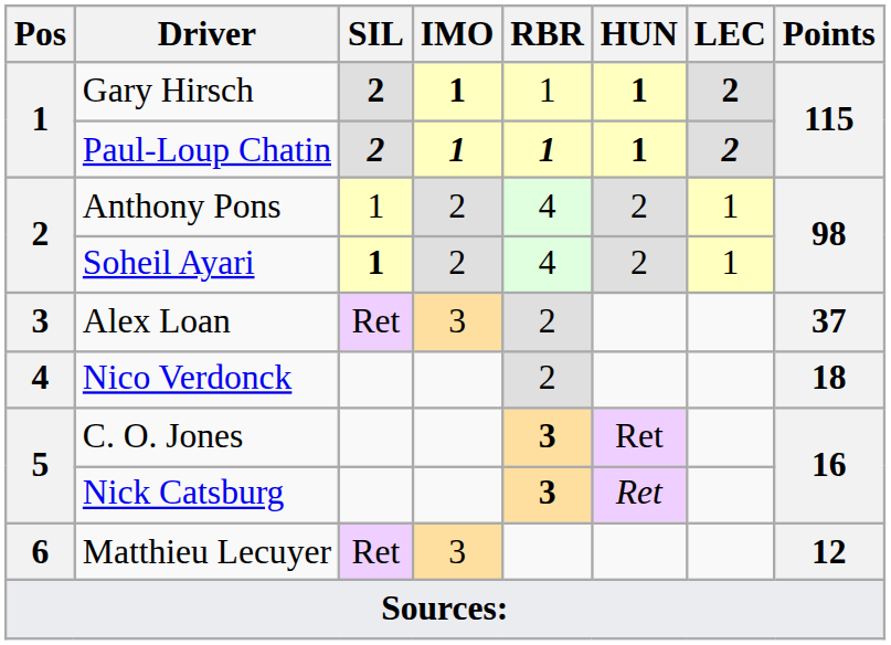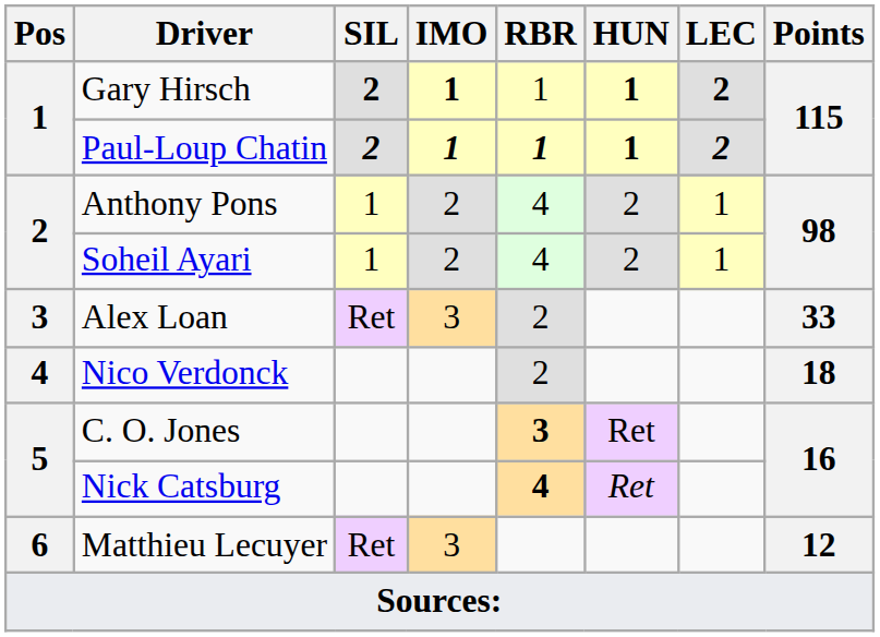 <table class="wikitable" style="font-size: 85%; text-align:center">
 <tr>
 <th>Pos</th>
 <th>Driver</th>
 <th>SIL<br></th>
 <th>IMO<br></th>
 <th>RBR<br></th>
 <th>HUN<br></th>
 <th>LEC<br></th>
 <th>Points</th>
 </tr>
 <tr>
 <th rowspan=2>1</th>
 <td align=left> Gary Hirsch</td>
 <td style="background:#DFDFDF;"><strong>2</strong></td>
 <td style="background:#FFFFBF;"><strong>1</strong></td>
 <td style="background:#FFFFBF;">1</td>
 <td style="background:#FFFFBF;"><strong>1</strong></td>
 <td style="background:#DFDFDF;"><strong>2</strong></td>
 <th rowspan="2">115</th>
 </tr>
 <tr>
 <td align=left> <a href='#'>Paul-Loup Chatin</a></td>
 <td style="background:#DFDFDF;"><strong><em>2</em></strong></td>
 <td style="background:#FFFFBF;"><strong><em>1</em></strong></td>
 <td style="background:#FFFFBF;"><strong><em>1</em></strong></td>
 <td style="background:#FFFFBF;"><strong>1</strong></td>
 <td style="background:#DFDFDF;"><strong><em>2</em></strong></td>
 </tr>
 <tr>
 <th rowspan=2>2</th>
 <td align=left> Anthony Pons</td>
 <td style="background:#FFFFBF;">1</td>
 <td style="background:#DFDFDF;">2</td>
 <td style="background:#DFFFDF;">4</td>
 <td style="background:#DFDFDF;">2</td>
 <td style="background:#FFFFBF;">1</td>
 <th rowspan="2">98</th>
 </tr>
 <tr>
 <td align=left> <a href='#'>Soheil Ayari</a></td>
-<td style="background:#FFFFBF;"><strong>1</strong></td>
+<td style="background:#FFFFBF;">1</td>
 <td style="background:#DFDFDF;">2</td>
 <td style="background:#DFFFDF;">4</td>
 <td style="background:#DFDFDF;">2</td>
 <td style="background:#FFFFBF;">1</td>
 </tr>
 <tr>
 <th>3</th>
 <td align=left> Alex Loan</td>
 <td style="background:#EFCFFF;">Ret</td>
 <td style="background:#FFDF9F;">3</td>
 <td style="background:#DFDFDF;">2</td>
 <td></td>
 <td></td>
-<th>37</th>
+<th>33</th>
 </tr>
 <tr>
 <th>4</th>
 <td align=left> <a href='#'>Nico Verdonck</a></td>
 <td></td>
 <td></td>
 <td style="background:#DFDFDF;">2</td>
 <td></td>
 <td></td>
 <th>18</th>
 </tr>
 <tr>
 <th rowspan=2>5</th>
 <td align=left> C. O. Jones</td>
 <td></td>
 <td></td>
 <td style="background:#FFDF9F;"><strong>3</strong></td>
 <td style="background:#EFCFFF;">Ret</td>
 <td></td>
 <th rowspan="2">16</th>
 </tr>
 <tr>
 <td align=left> <a href='#'>Nick Catsburg</a></td>
 <td></td>
 <td></td>
-<td style="background:#FFDF9F;"><strong>3</strong></td>
+<td style="background:#FFDF9F;"><strong>4</strong></td>
 <td style="background:#EFCFFF;"><em>Ret</em></td>
 <td></td>
 </tr>
 <tr>
 <th>6</th>
 <td align=left> Matthieu Lecuyer</td>
 <td style="background:#EFCFFF;">Ret</td>
 <td style="background:#FFDF9F;">3</td>
 <td></td>
 <td></td>
 <td></td>
 <th>12</th>
 </tr>
 <tr class="sortbottom">
 <td colspan="8" style="background-color:#EAECF0;text-align:center"><strong>Sources:</strong></td>
 </tr>
 </table>
